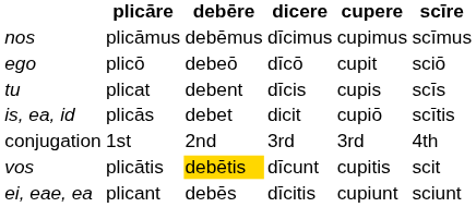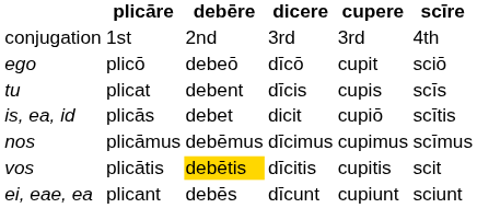 <table>
 <tr>
 <th> </th>
 <th>plicāre</th>
 <th>debēre</th>
 <th>dicere</th>
 <th>cupere</th>
 <th>scīre</th>
 </tr>
 <tr ->
-<td><em>nos</em></td>
-<td>plicāmus</td>
-<td>debēmus</td>
-<td>dīcimus</td>
-<td>cupimus</td>
-<td>scīmus</td>
+<td>conjugation</td>
+<td>1st</td>
+<td>2nd</td>
+<td>3rd</td>
+<td>3rd</td>
+<td>4th</td>
 </tr>
 <tr ->
 <td><em>ego</em></td>
 <td>plicō</td>
 <td>debeō</td>
 <td>dīcō</td>
 <td>cupit</td>
 <td>sciō</td>
 </tr>
 <tr ->
 <td><em>tu</em></td>
 <td>plicat</td>
 <td>debent</td>
 <td>dīcis</td>
 <td>cupis</td>
 <td>scīs</td>
 </tr>
 <tr ->
 <td><em>is, ea, id</em></td>
 <td>plicās</td>
 <td>debet</td>
 <td>dicit</td>
 <td>cupiō</td>
 <td>scītis</td>
 </tr>
 <tr ->
-<td>conjugation</td>
-<td>1st</td>
-<td>2nd</td>
-<td>3rd</td>
-<td>3rd</td>
-<td>4th</td>
+<td><em>nos</em></td>
+<td>plicāmus</td>
+<td>debēmus</td>
+<td>dīcimus</td>
+<td>cupimus</td>
+<td>scīmus</td>
 </tr>
 <tr ->
 <td><em>vos</em></td>
 <td>plicātis</td>
 <td style="background: gold;">debētis</td>
-<td>dīcunt</td>
+<td>dīcitis</td>
 <td>cupitis</td>
 <td>scit</td>
 </tr>
 <tr ->
 <td><em>ei, eae, ea</em></td>
 <td>plicant</td>
 <td>debēs</td>
-<td>dīcitis</td>
+<td>dīcunt</td>
 <td>cupiunt</td>
 <td>sciunt</td>
 </tr>
 </table>
